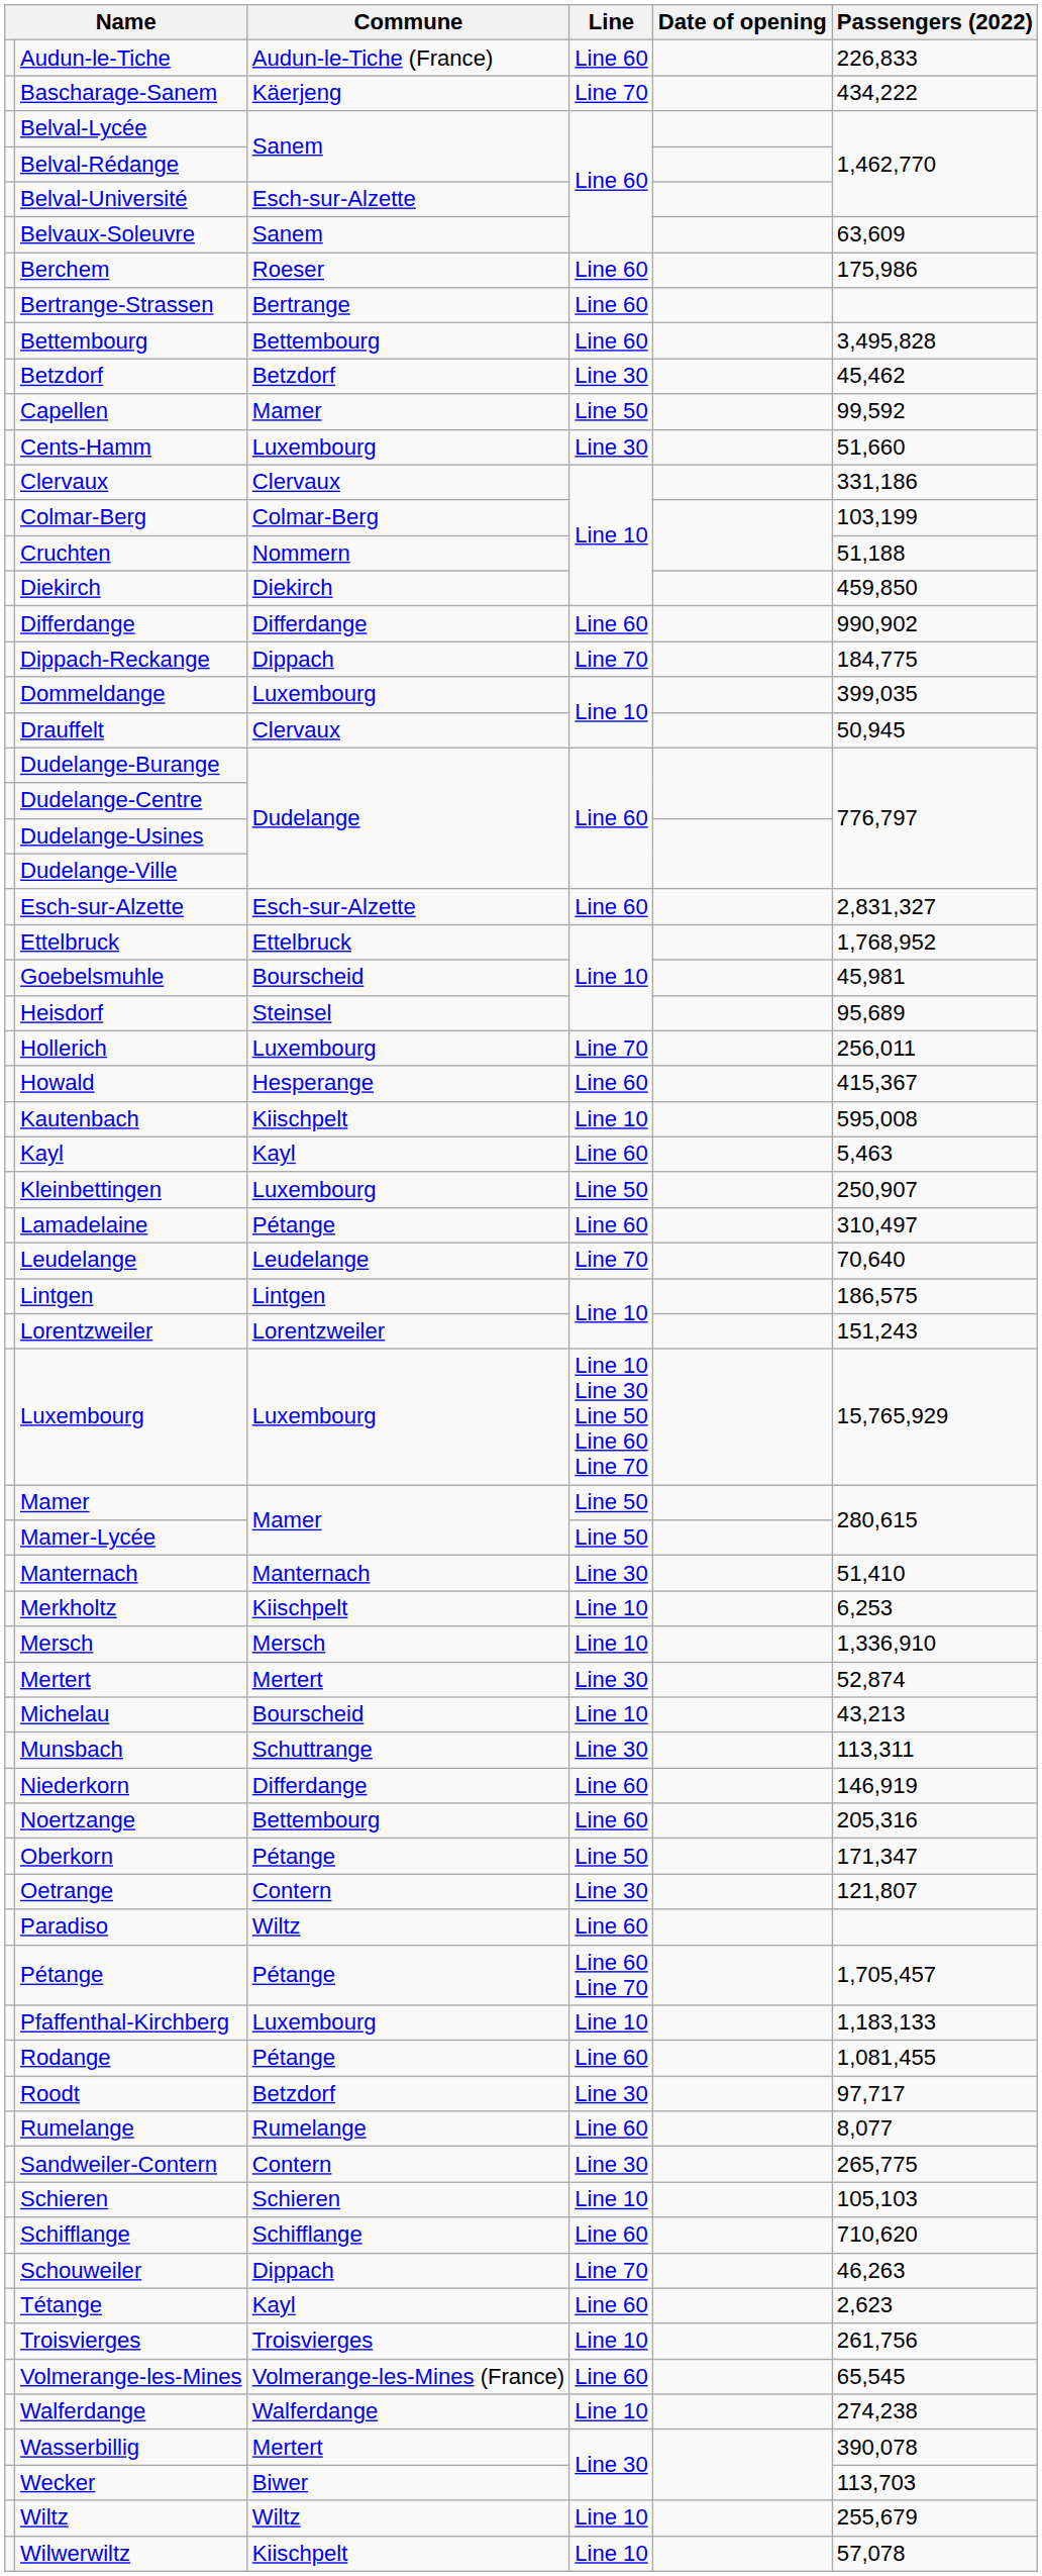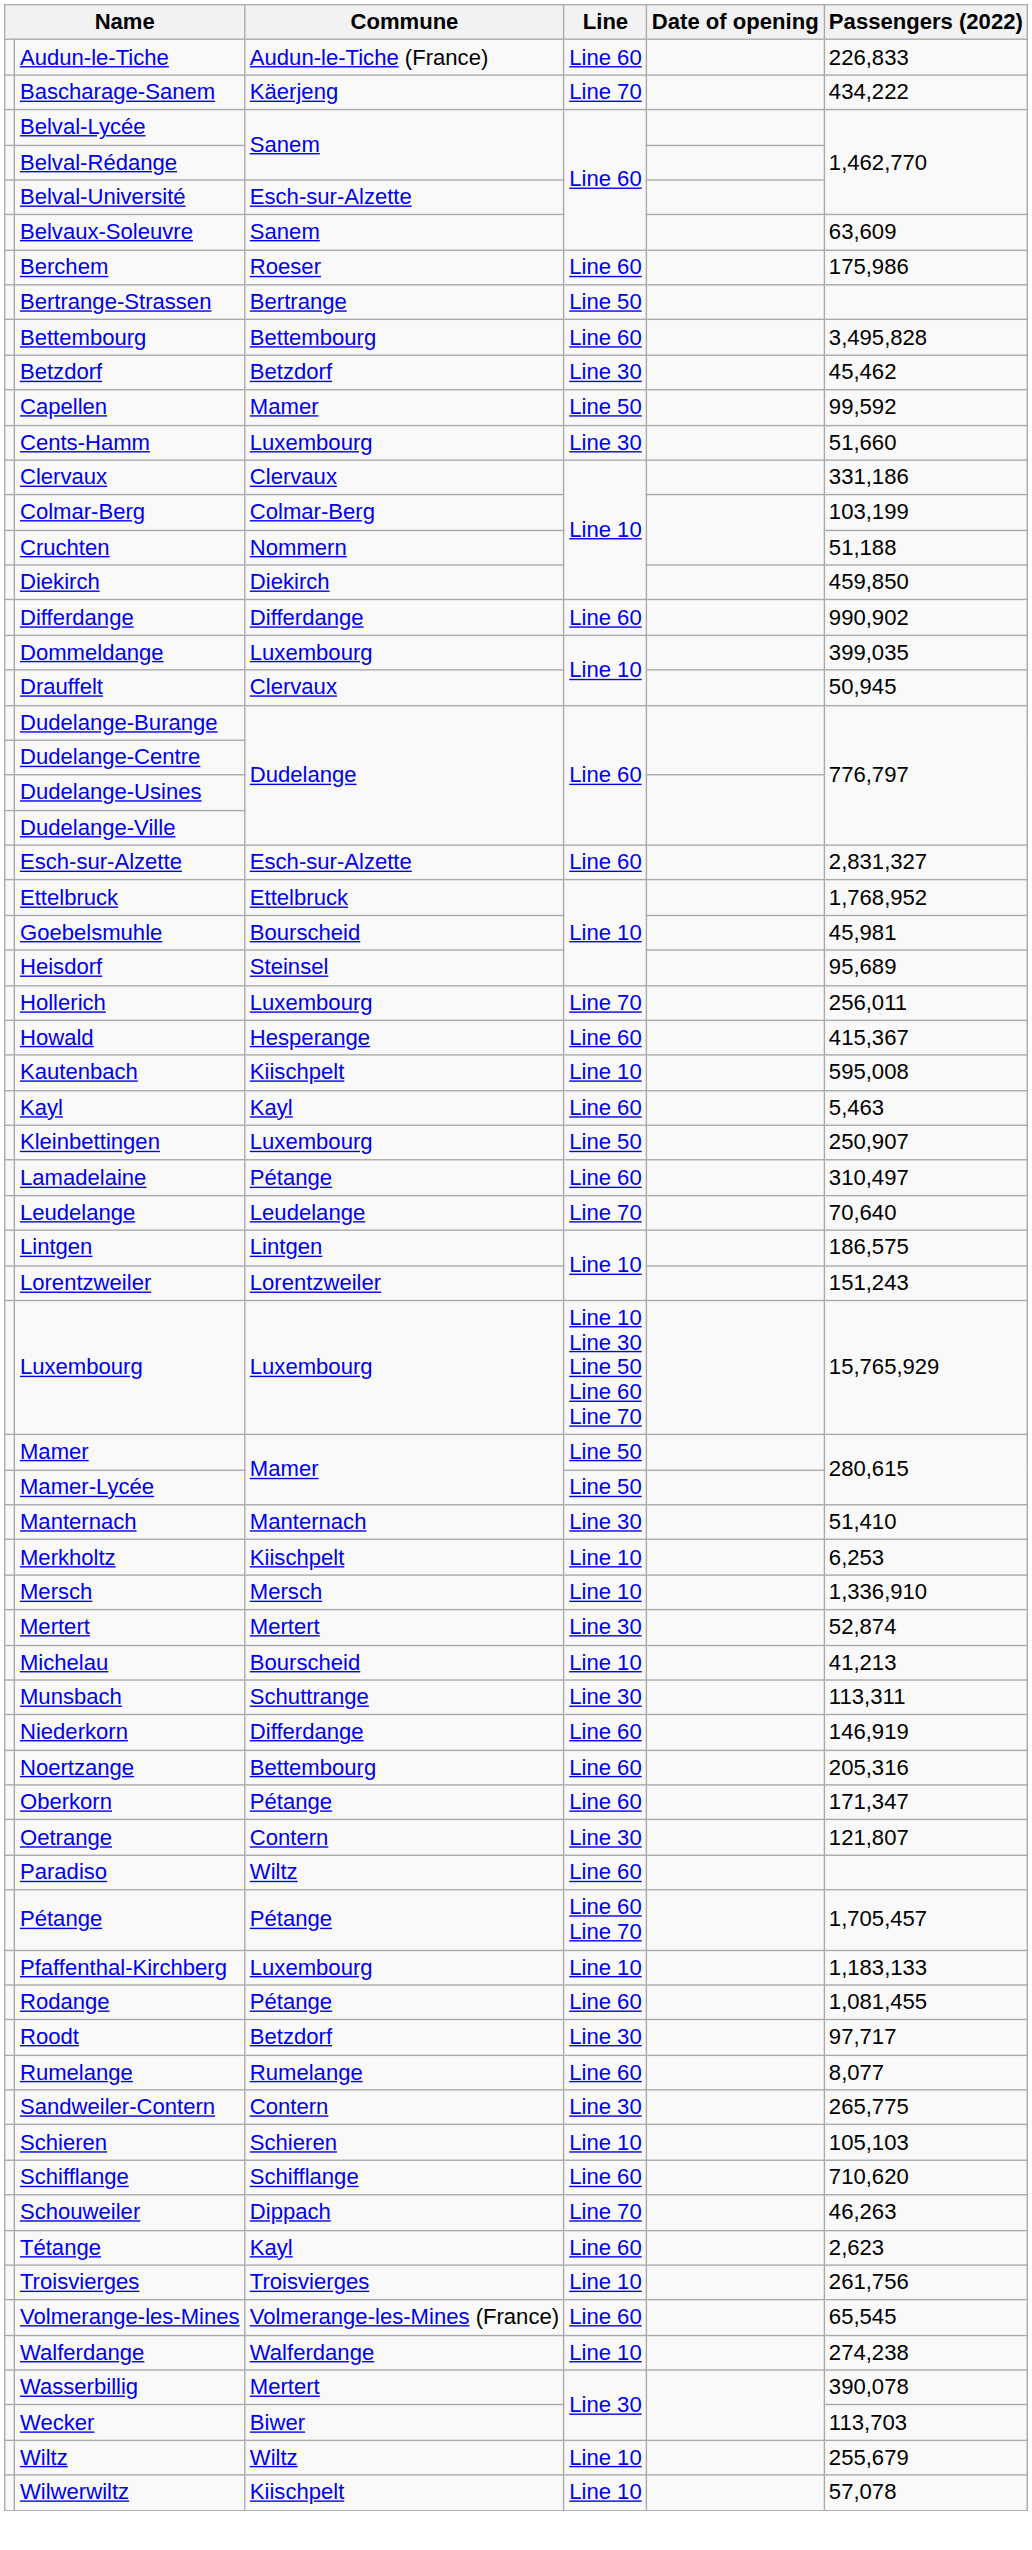 <table class="wikitable sortable">
 <tr>
 <th colspan="2">Name</th>
 <th>Commune</th>
 <th>Line</th>
 <th>Date of opening</th>
 <th>Passengers (2022)</th>
 </tr>
 <tr>
 <td></td>
 <td><a href='#'>Audun-le-Tiche</a></td>
 <td><a href='#'>Audun-le-Tiche</a> (France)</td>
 <td><a href='#'>Line 60</a></td>
 <td></td>
 <td>226,833</td>
 </tr>
 <tr>
 <td></td>
 <td><a href='#'>Bascharage-Sanem</a></td>
 <td><a href='#'>Käerjeng</a></td>
 <td><a href='#'>Line 70</a></td>
 <td></td>
 <td>434,222</td>
 </tr>
 <tr>
 <td></td>
 <td><a href='#'>Belval-Lycée</a></td>
 <td rowspan="2"><a href='#'>Sanem</a></td>
 <td rowspan="4"><a href='#'>Line 60</a></td>
 <td></td>
 <td rowspan="3">1,462,770</td>
 </tr>
 <tr>
 <td></td>
 <td><a href='#'>Belval-Rédange</a></td>
 <td></td>
 </tr>
 <tr>
 <td></td>
 <td><a href='#'>Belval-Université</a></td>
 <td><a href='#'>Esch-sur-Alzette</a></td>
 <td></td>
 </tr>
 <tr>
 <td></td>
 <td><a href='#'>Belvaux-Soleuvre</a></td>
 <td><a href='#'>Sanem</a></td>
 <td></td>
 <td>63,609</td>
 </tr>
 <tr>
 <td></td>
 <td><a href='#'>Berchem</a></td>
 <td><a href='#'>Roeser</a></td>
 <td><a href='#'>Line 60</a></td>
 <td></td>
 <td>175,986</td>
 </tr>
 <tr>
 <td></td>
 <td><a href='#'>Bertrange-Strassen</a></td>
 <td><a href='#'>Bertrange</a></td>
-<td><a href='#'>Line 60</a></td>
+<td><a href='#'>Line 50</a></td>
 <td></td>
 <td></td>
 </tr>
 <tr>
 <td></td>
 <td><a href='#'>Bettembourg</a></td>
 <td><a href='#'>Bettembourg</a></td>
 <td><a href='#'>Line 60</a></td>
 <td></td>
 <td>3,495,828</td>
 </tr>
 <tr>
 <td></td>
 <td><a href='#'>Betzdorf</a></td>
 <td><a href='#'>Betzdorf</a></td>
 <td><a href='#'>Line 30</a></td>
 <td></td>
 <td>45,462</td>
 </tr>
 <tr>
 <td></td>
 <td><a href='#'>Capellen</a></td>
 <td><a href='#'>Mamer</a></td>
 <td><a href='#'>Line 50</a></td>
 <td></td>
 <td>99,592</td>
 </tr>
 <tr>
 <td></td>
 <td><a href='#'>Cents-Hamm</a></td>
 <td><a href='#'>Luxembourg</a></td>
 <td><a href='#'>Line 30</a></td>
 <td></td>
 <td>51,660</td>
 </tr>
 <tr>
 <td></td>
 <td><a href='#'>Clervaux</a></td>
 <td><a href='#'>Clervaux</a></td>
 <td rowspan="4"><a href='#'>Line 10</a></td>
 <td></td>
 <td>331,186</td>
 </tr>
 <tr>
 <td></td>
 <td><a href='#'>Colmar-Berg</a></td>
 <td><a href='#'>Colmar-Berg</a></td>
 <td rowspan="2"></td>
 <td>103,199</td>
 </tr>
 <tr>
 <td></td>
 <td><a href='#'>Cruchten</a></td>
 <td><a href='#'>Nommern</a></td>
 <td>51,188</td>
 </tr>
 <tr>
 <td></td>
 <td><a href='#'>Diekirch</a></td>
 <td><a href='#'>Diekirch</a></td>
 <td></td>
 <td>459,850</td>
 </tr>
 <tr>
 <td></td>
 <td><a href='#'>Differdange</a></td>
 <td><a href='#'>Differdange</a></td>
 <td><a href='#'>Line 60</a></td>
 <td></td>
 <td>990,902</td>
-</tr>
-<tr>
-<td></td>
-<td><a href='#'>Dippach-Reckange</a></td>
-<td><a href='#'>Dippach</a></td>
-<td><a href='#'>Line 70</a></td>
-<td></td>
-<td>184,775</td>
 </tr>
 <tr>
 <td></td>
 <td><a href='#'>Dommeldange</a></td>
 <td><a href='#'>Luxembourg</a></td>
 <td rowspan="2"><a href='#'>Line 10</a></td>
 <td></td>
 <td>399,035</td>
 </tr>
 <tr>
 <td></td>
 <td><a href='#'>Drauffelt</a></td>
 <td><a href='#'>Clervaux</a></td>
 <td></td>
 <td>50,945</td>
 </tr>
 <tr>
 <td></td>
 <td><a href='#'>Dudelange-Burange</a></td>
 <td rowspan="4"><a href='#'>Dudelange</a></td>
 <td rowspan="4"><a href='#'>Line 60</a></td>
 <td rowspan="2"></td>
 <td rowspan="4">776,797</td>
 </tr>
 <tr>
 <td></td>
 <td><a href='#'>Dudelange-Centre</a></td>
 </tr>
 <tr>
 <td></td>
 <td><a href='#'>Dudelange-Usines</a></td>
 <td rowspan="2"></td>
 </tr>
 <tr>
 <td></td>
 <td><a href='#'>Dudelange-Ville</a></td>
 </tr>
 <tr>
 <td></td>
 <td><a href='#'>Esch-sur-Alzette</a></td>
 <td><a href='#'>Esch-sur-Alzette</a></td>
 <td><a href='#'>Line 60</a></td>
 <td></td>
 <td>2,831,327</td>
 </tr>
 <tr>
 <td></td>
 <td><a href='#'>Ettelbruck</a></td>
 <td><a href='#'>Ettelbruck</a></td>
 <td rowspan="3"><a href='#'>Line 10</a></td>
 <td></td>
 <td>1,768,952</td>
 </tr>
 <tr>
 <td></td>
 <td><a href='#'>Goebelsmuhle</a></td>
 <td><a href='#'>Bourscheid</a></td>
 <td></td>
 <td>45,981</td>
 </tr>
 <tr>
 <td></td>
 <td><a href='#'>Heisdorf</a></td>
 <td><a href='#'>Steinsel</a></td>
 <td></td>
 <td>95,689</td>
 </tr>
 <tr>
 <td></td>
 <td><a href='#'>Hollerich</a></td>
 <td><a href='#'>Luxembourg</a></td>
 <td><a href='#'>Line 70</a></td>
 <td></td>
 <td>256,011</td>
 </tr>
 <tr>
 <td></td>
 <td><a href='#'>Howald</a></td>
 <td><a href='#'>Hesperange</a></td>
 <td><a href='#'>Line 60</a></td>
 <td></td>
 <td>415,367</td>
 </tr>
 <tr>
 <td></td>
 <td><a href='#'>Kautenbach</a></td>
 <td><a href='#'>Kiischpelt</a></td>
 <td><a href='#'>Line 10</a></td>
 <td></td>
 <td>595,008</td>
 </tr>
 <tr>
 <td></td>
 <td><a href='#'>Kayl</a></td>
 <td><a href='#'>Kayl</a></td>
 <td><a href='#'>Line 60</a></td>
 <td></td>
 <td>5,463</td>
 </tr>
 <tr>
 <td></td>
 <td><a href='#'>Kleinbettingen</a></td>
 <td><a href='#'>Luxembourg</a></td>
 <td><a href='#'>Line 50</a></td>
 <td></td>
 <td>250,907</td>
 </tr>
 <tr>
 <td></td>
 <td><a href='#'>Lamadelaine</a></td>
 <td><a href='#'>Pétange</a></td>
 <td><a href='#'>Line 60</a></td>
 <td></td>
 <td>310,497</td>
 </tr>
 <tr>
 <td></td>
 <td><a href='#'>Leudelange</a></td>
 <td><a href='#'>Leudelange</a></td>
 <td><a href='#'>Line 70</a></td>
 <td></td>
 <td>70,640</td>
 </tr>
 <tr>
 <td></td>
 <td><a href='#'>Lintgen</a></td>
 <td><a href='#'>Lintgen</a></td>
 <td rowspan="2"><a href='#'>Line 10</a></td>
 <td></td>
 <td>186,575</td>
 </tr>
 <tr>
 <td></td>
 <td><a href='#'>Lorentzweiler</a></td>
 <td><a href='#'>Lorentzweiler</a></td>
 <td></td>
 <td>151,243</td>
 </tr>
 <tr>
 <td></td>
 <td><a href='#'>Luxembourg</a></td>
 <td><a href='#'>Luxembourg</a></td>
 <td><a href='#'>Line 10</a><br><a href='#'>Line 30</a><br><a href='#'>Line 50</a><br><a href='#'>Line 60</a><br><a href='#'>Line 70</a></td>
 <td></td>
 <td>15,765,929</td>
 </tr>
 <tr>
 <td></td>
 <td><a href='#'>Mamer</a></td>
 <td rowspan="2"><a href='#'>Mamer</a></td>
 <td><a href='#'>Line 50</a></td>
 <td></td>
 <td rowspan="2">280,615</td>
 </tr>
 <tr>
 <td></td>
 <td><a href='#'>Mamer-Lycée</a></td>
 <td><a href='#'>Line 50</a></td>
 <td></td>
 </tr>
 <tr>
 <td></td>
 <td><a href='#'>Manternach</a></td>
 <td><a href='#'>Manternach</a></td>
 <td><a href='#'>Line 30</a></td>
 <td></td>
 <td>51,410</td>
 </tr>
 <tr>
 <td></td>
 <td><a href='#'>Merkholtz</a></td>
 <td><a href='#'>Kiischpelt</a></td>
 <td><a href='#'>Line 10</a></td>
 <td></td>
 <td>6,253</td>
 </tr>
 <tr>
 <td></td>
 <td><a href='#'>Mersch</a></td>
 <td><a href='#'>Mersch</a></td>
 <td><a href='#'>Line 10</a></td>
 <td></td>
 <td>1,336,910</td>
 </tr>
 <tr>
 <td></td>
 <td><a href='#'>Mertert</a></td>
 <td><a href='#'>Mertert</a></td>
 <td><a href='#'>Line 30</a></td>
 <td></td>
 <td>52,874</td>
 </tr>
 <tr>
 <td></td>
 <td><a href='#'>Michelau</a></td>
 <td><a href='#'>Bourscheid</a></td>
 <td><a href='#'>Line 10</a></td>
 <td></td>
-<td>43,213</td>
+<td>41,213</td>
 </tr>
 <tr>
 <td></td>
 <td><a href='#'>Munsbach</a></td>
 <td><a href='#'>Schuttrange</a></td>
 <td><a href='#'>Line 30</a></td>
 <td></td>
 <td>113,311</td>
 </tr>
 <tr>
 <td></td>
 <td><a href='#'>Niederkorn</a></td>
 <td><a href='#'>Differdange</a></td>
 <td><a href='#'>Line 60</a></td>
 <td></td>
 <td>146,919</td>
 </tr>
 <tr>
 <td></td>
 <td><a href='#'>Noertzange</a></td>
 <td><a href='#'>Bettembourg</a></td>
 <td><a href='#'>Line 60</a></td>
 <td></td>
 <td>205,316</td>
 </tr>
 <tr>
 <td></td>
 <td><a href='#'>Oberkorn</a></td>
 <td><a href='#'>Pétange</a></td>
-<td><a href='#'>Line 50</a></td>
+<td><a href='#'>Line 60</a></td>
 <td></td>
 <td>171,347</td>
 </tr>
 <tr>
 <td></td>
 <td><a href='#'>Oetrange</a></td>
 <td><a href='#'>Contern</a></td>
 <td><a href='#'>Line 30</a></td>
 <td></td>
 <td>121,807</td>
 </tr>
 <tr>
 <td></td>
 <td><a href='#'>Paradiso</a></td>
 <td><a href='#'>Wiltz</a></td>
 <td><a href='#'>Line 60</a></td>
 <td></td>
 <td></td>
 </tr>
 <tr>
 <td></td>
 <td><a href='#'>Pétange</a></td>
 <td><a href='#'>Pétange</a></td>
 <td><a href='#'>Line 60</a><br><a href='#'>Line 70</a></td>
 <td></td>
 <td>1,705,457</td>
 </tr>
 <tr>
 <td></td>
 <td><a href='#'>Pfaffenthal-Kirchberg</a></td>
 <td><a href='#'>Luxembourg</a></td>
 <td><a href='#'>Line 10</a></td>
 <td></td>
 <td>1,183,133</td>
 </tr>
 <tr>
 <td></td>
 <td><a href='#'>Rodange</a></td>
 <td><a href='#'>Pétange</a></td>
 <td><a href='#'>Line 60</a></td>
 <td></td>
 <td>1,081,455</td>
 </tr>
 <tr>
 <td></td>
 <td><a href='#'>Roodt</a></td>
 <td><a href='#'>Betzdorf</a></td>
 <td><a href='#'>Line 30</a></td>
 <td></td>
 <td>97,717</td>
 </tr>
 <tr>
 <td></td>
 <td><a href='#'>Rumelange</a></td>
 <td><a href='#'>Rumelange</a></td>
 <td><a href='#'>Line 60</a></td>
 <td></td>
 <td>8,077</td>
 </tr>
 <tr>
 <td></td>
 <td><a href='#'>Sandweiler-Contern</a></td>
 <td><a href='#'>Contern</a></td>
 <td><a href='#'>Line 30</a></td>
 <td></td>
 <td>265,775</td>
 </tr>
 <tr>
 <td></td>
 <td><a href='#'>Schieren</a></td>
 <td><a href='#'>Schieren</a></td>
 <td><a href='#'>Line 10</a></td>
 <td></td>
 <td>105,103</td>
 </tr>
 <tr>
 <td></td>
 <td><a href='#'>Schifflange</a></td>
 <td><a href='#'>Schifflange</a></td>
 <td><a href='#'>Line 60</a></td>
 <td></td>
 <td>710,620</td>
 </tr>
 <tr>
 <td></td>
 <td><a href='#'>Schouweiler</a></td>
 <td><a href='#'>Dippach</a></td>
 <td><a href='#'>Line 70</a></td>
 <td></td>
 <td>46,263</td>
 </tr>
 <tr>
 <td></td>
 <td><a href='#'>Tétange</a></td>
 <td><a href='#'>Kayl</a></td>
 <td><a href='#'>Line 60</a></td>
 <td></td>
 <td>2,623</td>
 </tr>
 <tr>
 <td></td>
 <td><a href='#'>Troisvierges</a></td>
 <td><a href='#'>Troisvierges</a></td>
 <td><a href='#'>Line 10</a></td>
 <td></td>
 <td>261,756</td>
 </tr>
 <tr>
 <td></td>
 <td><a href='#'>Volmerange-les-Mines</a></td>
 <td><a href='#'>Volmerange-les-Mines</a> (France)</td>
 <td><a href='#'>Line 60</a></td>
 <td></td>
 <td>65,545</td>
 </tr>
 <tr>
 <td></td>
 <td><a href='#'>Walferdange</a></td>
 <td><a href='#'>Walferdange</a></td>
 <td><a href='#'>Line 10</a></td>
 <td></td>
 <td>274,238</td>
 </tr>
 <tr>
 <td></td>
 <td><a href='#'>Wasserbillig</a></td>
 <td><a href='#'>Mertert</a></td>
 <td rowspan="2"><a href='#'>Line 30</a></td>
 <td rowspan="2"></td>
 <td>390,078</td>
 </tr>
 <tr>
 <td></td>
 <td><a href='#'>Wecker</a></td>
 <td><a href='#'>Biwer</a></td>
 <td>113,703</td>
 </tr>
 <tr>
 <td></td>
 <td><a href='#'>Wiltz</a></td>
 <td><a href='#'>Wiltz</a></td>
 <td><a href='#'>Line 10</a></td>
 <td></td>
 <td>255,679</td>
 </tr>
 <tr>
 <td></td>
 <td><a href='#'>Wilwerwiltz</a></td>
 <td><a href='#'>Kiischpelt</a></td>
 <td><a href='#'>Line 10</a></td>
 <td></td>
 <td>57,078</td>
 </tr>
 </table>
